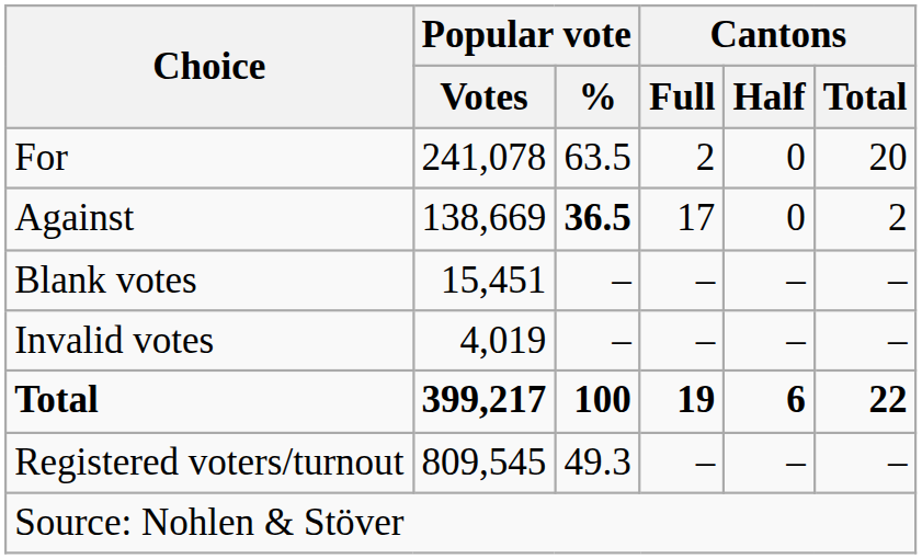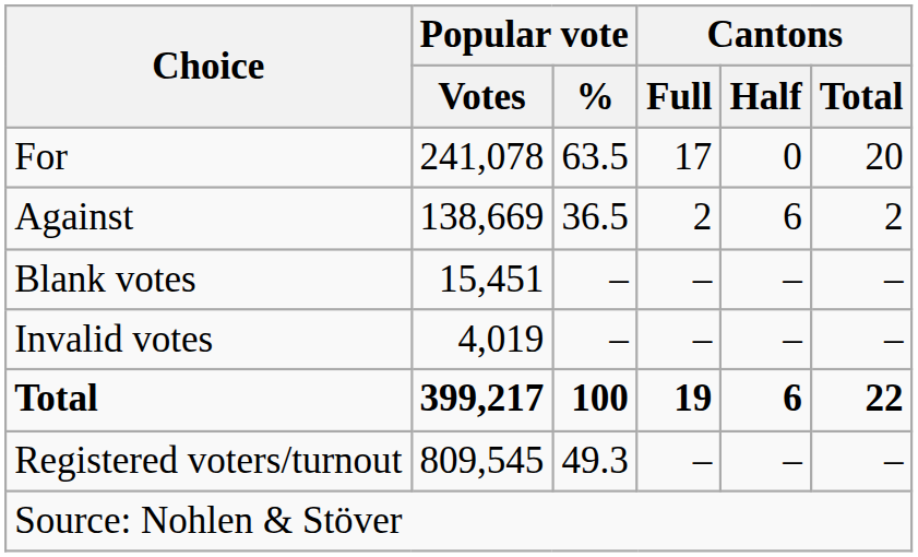 <table class=wikitable style=text-align:right>
 <tr>
 <th rowspan=2>Choice</th>
 <th colspan=2>Popular vote</th>
 <th colspan=3>Cantons</th>
 </tr>
 <tr>
 <th>Votes</th>
 <th>%</th>
 <th>Full</th>
 <th>Half</th>
 <th>Total</th>
 </tr>
 <tr>
 <td align=left>For</td>
 <td>241,078</td>
 <td>63.5</td>
-<td>2</td>
+<td>17</td>
 <td>0</td>
 <td>20</td>
 </tr>
 <tr>
 <td align=left>Against</td>
 <td>138,669</td>
-<td><strong>36.5</strong></td>
-<td>17</td>
-<td>0</td>
+<td>36.5</td>
+<td>2</td>
+<td>6</td>
 <td>2</td>
 </tr>
 <tr>
 <td align=left>Blank votes</td>
 <td>15,451</td>
 <td>–</td>
 <td>–</td>
 <td>–</td>
 <td>–</td>
 </tr>
 <tr>
 <td align=left>Invalid votes</td>
 <td>4,019</td>
 <td>–</td>
 <td>–</td>
 <td>–</td>
 <td>–</td>
 </tr>
 <tr>
 <td align=left><strong>Total</strong></td>
 <td><strong>399,217</strong></td>
 <td><strong>100</strong></td>
 <td><strong>19</strong></td>
 <td><strong>6</strong></td>
 <td><strong>22</strong></td>
 </tr>
 <tr>
 <td align=left>Registered voters/turnout</td>
 <td>809,545</td>
 <td>49.3</td>
 <td>–</td>
 <td>–</td>
 <td>–</td>
 </tr>
 <tr>
 <td align=left colspan=6>Source: Nohlen & Stöver</td>
 </tr>
 </table>
